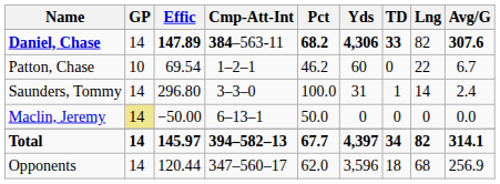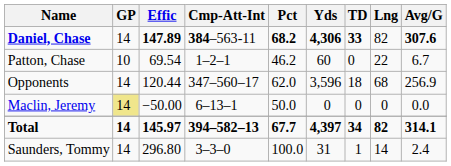 <table class="wikitable" style="white-space:nowrap">
 <tr>
 <th>Name</th>
 <th>GP</th>
 <th><a href='#'>Effic</a></th>
 <th>Cmp-Att-Int</th>
 <th>Pct</th>
 <th>Yds</th>
 <th>TD</th>
 <th>Lng</th>
 <th>Avg/G</th>
 </tr>
 <tr>
 <td><strong><a href='#'>Daniel, Chase</a></strong></td>
 <td>14</td>
 <td><strong>147.89</strong></td>
 <td><strong>384</strong>–563-11</td>
 <td><strong>68.2</strong></td>
 <td><strong>4,306</strong></td>
 <td><strong>33</strong></td>
 <td>82</td>
 <td><strong>307.6</strong></td>
 </tr>
 <tr>
 <td>Patton, Chase</td>
 <td>10</td>
 <td>  69.54</td>
 <td>   1–2–1</td>
 <td>46.2</td>
 <td>   60</td>
 <td>0</td>
 <td>22</td>
 <td>   6.7</td>
 </tr>
 <tr>
-<td>Saunders, Tommy</td>
+<td>Opponents</td>
 <td>14</td>
-<td>296.80</td>
-<td>   3–3–0</td>
-<td>100.0</td>
-<td>   31</td>
-<td>  1</td>
-<td>14</td>
-<td>   2.4</td>
+<td>120.44</td>
+<td>347–560–17</td>
+<td>62.0</td>
+<td>3,596</td>
+<td>18</td>
+<td>68</td>
+<td>256.9</td>
 </tr>
 <tr>
 <td><a href='#'>Maclin, Jeremy</a></td>
 <td style="background: khaki;">14</td>
 <td>−50.00</td>
 <td>   6–13–1</td>
 <td>50.0</td>
 <td>     0</td>
 <td>  0</td>
 <td>  0</td>
 <td>   0.0</td>
 </tr>
 <tr>
 </tr>
 <tr style="font-weight:bold;">
 <td>Total</td>
 <td>14</td>
 <td>145.97</td>
 <td>394–582–13</td>
 <td>67.7</td>
 <td>4,397</td>
 <td>34</td>
 <td>82</td>
 <td>314.1</td>
 </tr>
 <tr>
-<td>Opponents</td>
+<td>Saunders, Tommy</td>
 <td>14</td>
-<td>120.44</td>
-<td>347–560–17</td>
-<td>62.0</td>
-<td>3,596</td>
-<td>18</td>
-<td>68</td>
-<td>256.9</td>
+<td>296.80</td>
+<td>   3–3–0</td>
+<td>100.0</td>
+<td>   31</td>
+<td>  1</td>
+<td>14</td>
+<td>   2.4</td>
 </tr>
 </table>
